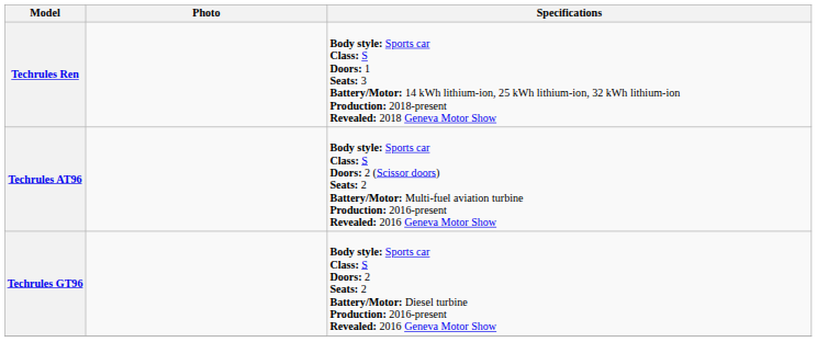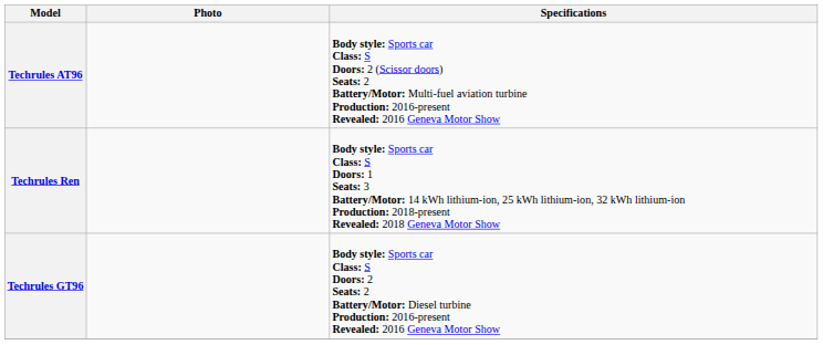 <table class="wikitable">
 <tr>
 <th width=10%>Model</th>
 <th width=30%>Photo</th>
 <th width=100%>Specifications</th>
 </tr>
 <tr>
+<th><a href='#'>Techrules AT96</a></th>
+<td></td>
+<td><br><strong>Body style:</strong> <a href='#'>Sports car</a><br><strong>Class:</strong> <a href='#'>S</a><br><strong>Doors:</strong> 2 (<a href='#'>Scissor doors</a>)<br><strong>Seats:</strong> 2<br><strong>Battery/Motor:</strong> Multi-fuel aviation turbine<br><strong>Production:</strong> 2016-present<br><strong>Revealed:</strong> 2016 <a href='#'>Geneva Motor Show</a></td>
+</tr>
+<tr>
 <th><a href='#'>Techrules Ren</a></th>
 <td></td>
 <td><br><strong>Body style:</strong> <a href='#'>Sports car</a><br><strong>Class:</strong> <a href='#'>S</a><br><strong>Doors:</strong> 1<br><strong>Seats:</strong> 3<br><strong>Battery/Motor:</strong> 14 kWh lithium-ion, 25 kWh lithium-ion, 32 kWh lithium-ion<br><strong>Production:</strong> 2018-present<br><strong>Revealed:</strong> 2018 <a href='#'>Geneva Motor Show</a></td>
-</tr>
-<tr>
-<th><a href='#'>Techrules AT96</a></th>
-<td></td>
-<td><br><strong>Body style:</strong> <a href='#'>Sports car</a><br><strong>Class:</strong> <a href='#'>S</a><br><strong>Doors:</strong> 2 (<a href='#'>Scissor doors</a>)<br><strong>Seats:</strong> 2<br><strong>Battery/Motor:</strong> Multi-fuel aviation turbine<br><strong>Production:</strong> 2016-present<br><strong>Revealed:</strong> 2016 <a href='#'>Geneva Motor Show</a></td>
 </tr>
 <tr>
 <th><a href='#'>Techrules GT96</a></th>
 <td></td>
 <td><br><strong>Body style:</strong> <a href='#'>Sports car</a><br><strong>Class:</strong> <a href='#'>S</a><br><strong>Doors:</strong> 2<br><strong>Seats:</strong> 2<br><strong>Battery/Motor:</strong> Diesel turbine<br><strong>Production:</strong> 2016-present<br><strong>Revealed:</strong> 2016 <a href='#'>Geneva Motor Show</a></td>
 </tr>
 <tr>
 </tr>
 </table>
